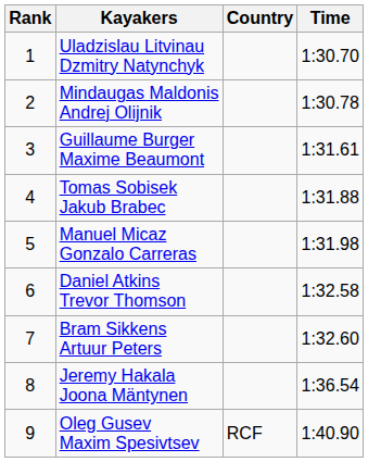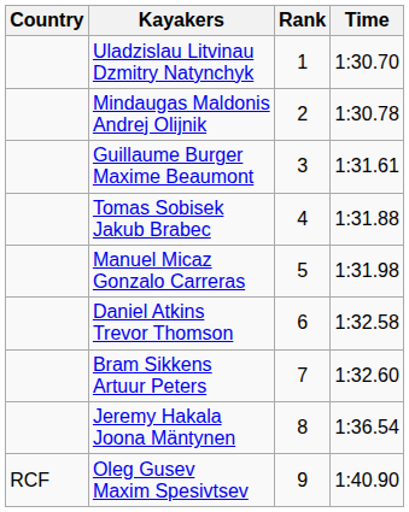 <table class="wikitable" style="text-align:center">
 <tr>
+<th>Country</th>
+<th>Kayakers</th>
 <th>Rank</th>
-<th>Kayakers</th>
-<th>Country</th>
 <th>Time</th>
 </tr>
 <tr>
+<td align="left"></td>
+<td align="left"><a href='#'>Uladzislau Litvinau</a><br><a href='#'>Dzmitry Natynchyk</a></td>
 <td>1</td>
-<td align="left"><a href='#'>Uladzislau Litvinau</a><br><a href='#'>Dzmitry Natynchyk</a></td>
-<td align="left"></td>
 <td>1:30.70</td>
 </tr>
 <tr>
+<td align="left"></td>
+<td align="left"><a href='#'>Mindaugas Maldonis</a><br><a href='#'>Andrej Olijnik</a></td>
 <td>2</td>
-<td align="left"><a href='#'>Mindaugas Maldonis</a><br><a href='#'>Andrej Olijnik</a></td>
-<td align="left"></td>
 <td>1:30.78</td>
 </tr>
 <tr>
+<td align="left"></td>
+<td align="left"><a href='#'>Guillaume Burger</a><br><a href='#'>Maxime Beaumont</a></td>
 <td>3</td>
-<td align="left"><a href='#'>Guillaume Burger</a><br><a href='#'>Maxime Beaumont</a></td>
-<td align="left"></td>
 <td>1:31.61</td>
 </tr>
 <tr>
+<td align="left"></td>
+<td align="left"><a href='#'>Tomas Sobisek</a><br><a href='#'>Jakub Brabec</a></td>
 <td>4</td>
-<td align="left"><a href='#'>Tomas Sobisek</a><br><a href='#'>Jakub Brabec</a></td>
-<td align="left"></td>
 <td>1:31.88</td>
 </tr>
 <tr>
+<td align="left"></td>
+<td align="left"><a href='#'>Manuel Micaz</a><br><a href='#'>Gonzalo Carreras</a></td>
 <td>5</td>
-<td align="left"><a href='#'>Manuel Micaz</a><br><a href='#'>Gonzalo Carreras</a></td>
-<td align="left"></td>
 <td>1:31.98</td>
 </tr>
 <tr>
+<td align="left"></td>
+<td align="left"><a href='#'>Daniel Atkins</a><br><a href='#'>Trevor Thomson</a></td>
 <td>6</td>
-<td align="left"><a href='#'>Daniel Atkins</a><br><a href='#'>Trevor Thomson</a></td>
-<td align="left"></td>
 <td>1:32.58</td>
 </tr>
 <tr>
+<td align="left"></td>
+<td align="left"><a href='#'>Bram Sikkens</a><br><a href='#'>Artuur Peters</a></td>
 <td>7</td>
-<td align="left"><a href='#'>Bram Sikkens</a><br><a href='#'>Artuur Peters</a></td>
-<td align="left"></td>
 <td>1:32.60</td>
 </tr>
 <tr>
+<td align="left"></td>
+<td align="left"><a href='#'>Jeremy Hakala</a><br><a href='#'>Joona Mäntynen</a></td>
 <td>8</td>
-<td align="left"><a href='#'>Jeremy Hakala</a><br><a href='#'>Joona Mäntynen</a></td>
-<td align="left"></td>
 <td>1:36.54</td>
 </tr>
 <tr>
+<td align="left"> RCF</td>
+<td align="left"><a href='#'>Oleg Gusev</a><br><a href='#'>Maxim Spesivtsev</a></td>
 <td>9</td>
-<td align="left"><a href='#'>Oleg Gusev</a><br><a href='#'>Maxim Spesivtsev</a></td>
-<td align="left"> RCF</td>
 <td>1:40.90</td>
 </tr>
 </table>
